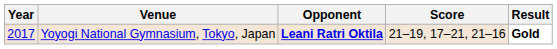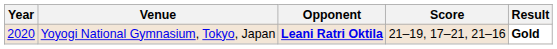 <table class="sortable wikitable" style="font-size: 90%;">
 <tr>
 <th>Year</th>
 <th>Venue</th>
 <th>Opponent</th>
 <th>Score</th>
 <th>Result</th>
 </tr>
 <tr style="background:#F3E6D7">
-<td align="center"><a href='#'>2017</a></td>
+<td align="center"><a href='#'>2020</a></td>
 <td align="left"><a href='#'>Yoyogi National Gymnasium</a>, <a href='#'>Tokyo</a>, Japan</td>
 <td align="left"><strong> <a href='#'>Leani Ratri Oktila</a></strong></td>
 <td align="left">21–19, 17–21, 21–16</td>
 <td style="text-align:left; background:white"> <strong>Gold</strong></td>
 </tr>
 </table>
